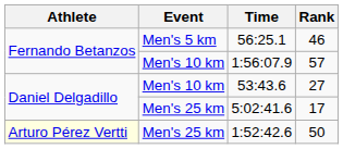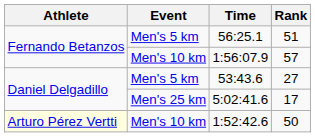 <table class="wikitable" style="font-size:90%;">
 <tr>
 <th>Athlete</th>
 <th>Event</th>
 <th>Time</th>
 <th>Rank</th>
 </tr>
 <tr align=center>
 <td align=left rowspan=2><a href='#'>Fernando Betanzos</a></td>
 <td align=left><a href='#'>Men's 5 km</a></td>
 <td>56:25.1</td>
-<td>46</td>
+<td>51</td>
 </tr>
 <tr align=center>
 <td align=left><a href='#'>Men's 10 km</a></td>
 <td>1:56:07.9</td>
 <td>57</td>
 </tr>
 <tr align=center>
 <td align=left rowspan=2><a href='#'>Daniel Delgadillo</a></td>
-<td align=left><a href='#'>Men's 10 km</a></td>
+<td align=left><a href='#'>Men's 5 km</a></td>
 <td>53:43.6</td>
 <td>27</td>
 </tr>
 <tr align=center>
 <td align=left><a href='#'>Men's 25 km</a></td>
 <td>5:02:41.6</td>
 <td>17</td>
 </tr>
 <tr align=center>
 <td align=left style="background: lightyellow;"><a href='#'>Arturo Pérez Vertti</a></td>
-<td align=left><a href='#'>Men's 25 km</a></td>
+<td align=left><a href='#'>Men's 10 km</a></td>
 <td>1:52:42.6</td>
 <td>50</td>
 </tr>
 </table>
